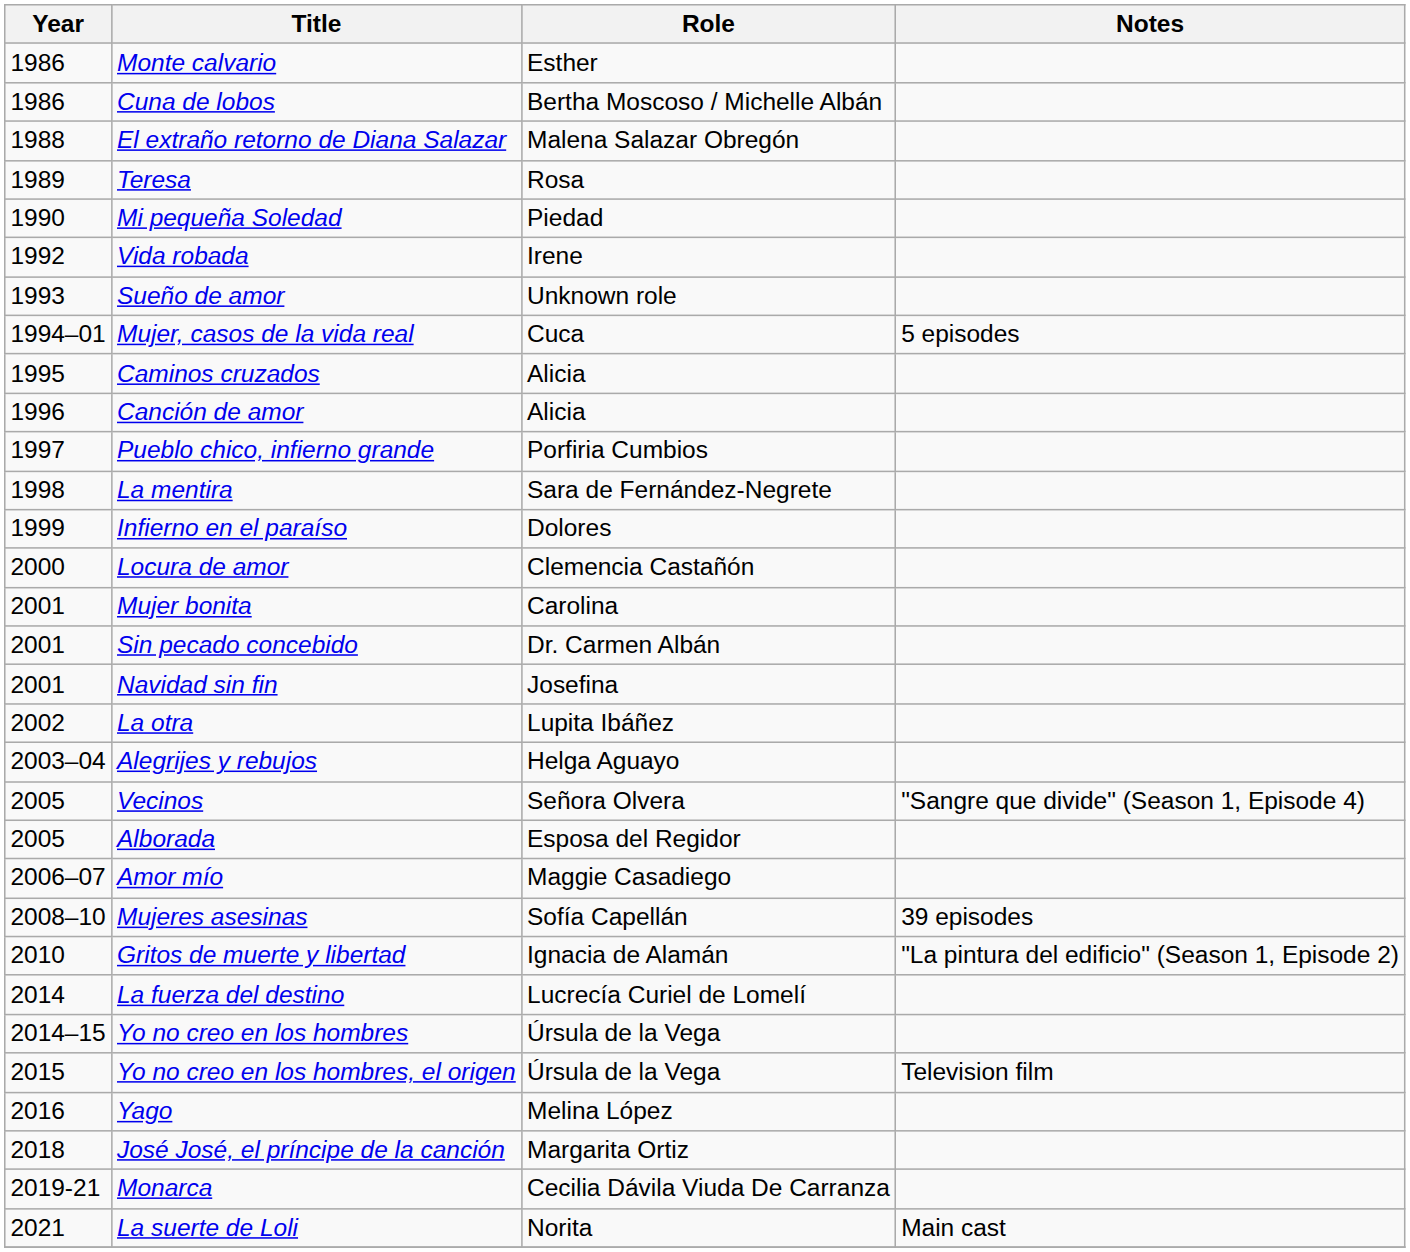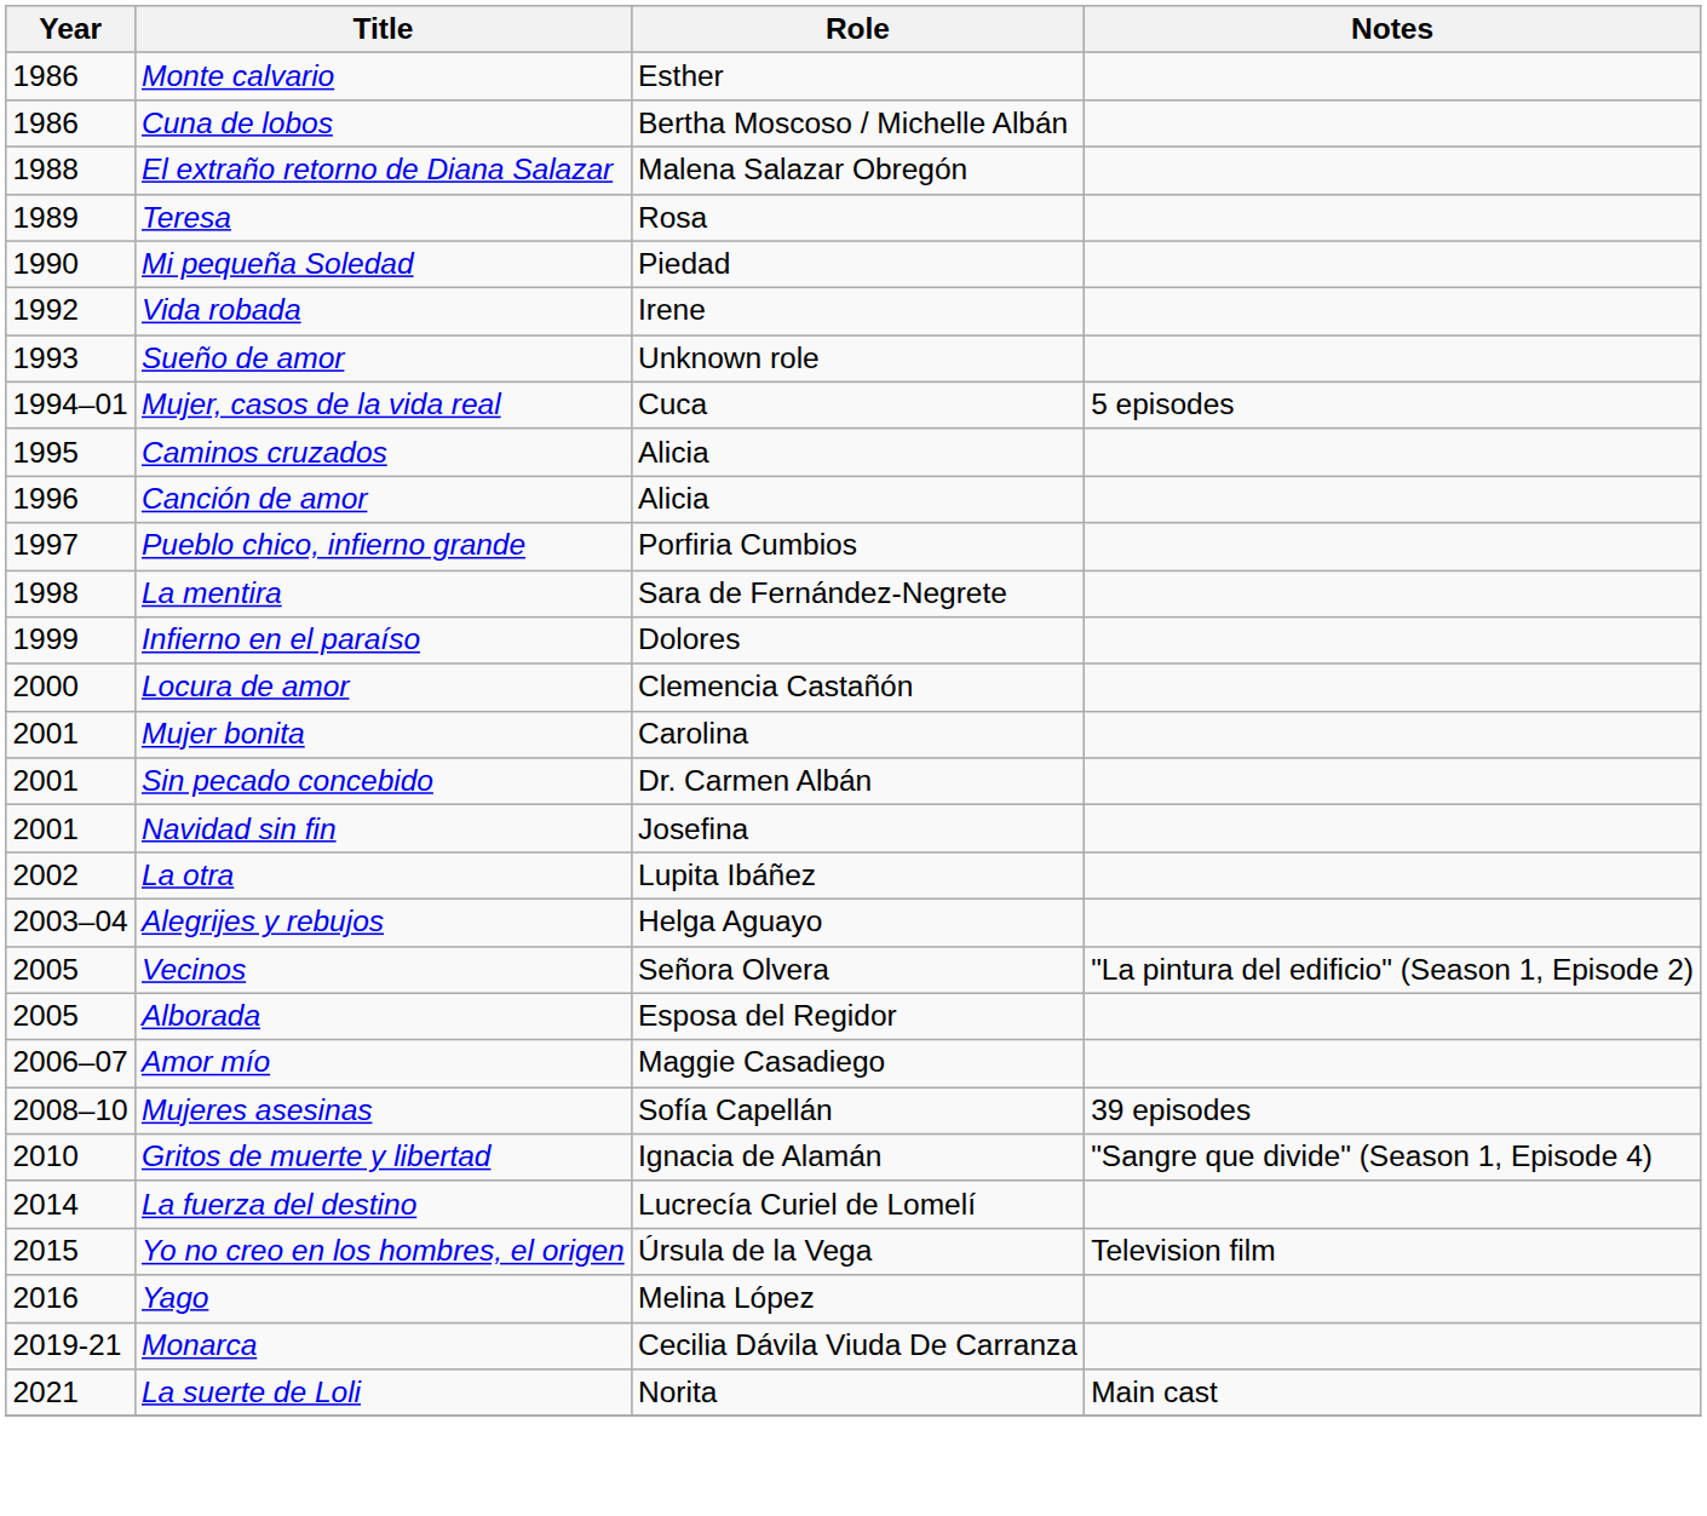 <table class="wikitable sortable">
 <tr>
 <th>Year</th>
 <th>Title</th>
 <th>Role</th>
 <th>Notes</th>
 </tr>
 <tr>
 <td>1986</td>
 <td><em><a href='#'>Monte calvario</a></em></td>
 <td>Esther</td>
 <td></td>
 </tr>
 <tr>
 <td>1986</td>
 <td><em><a href='#'>Cuna de lobos</a></em></td>
 <td>Bertha Moscoso / Michelle Albán</td>
 <td></td>
 </tr>
 <tr>
 <td>1988</td>
 <td><em><a href='#'>El extraño retorno de Diana Salazar</a></em></td>
 <td>Malena Salazar Obregón</td>
 <td></td>
 </tr>
 <tr>
 <td>1989</td>
 <td><em><a href='#'>Teresa</a></em></td>
 <td>Rosa</td>
 <td></td>
 </tr>
 <tr>
 <td>1990</td>
 <td><em><a href='#'>Mi pequeña Soledad</a></em></td>
 <td>Piedad</td>
 <td></td>
 </tr>
 <tr>
 <td>1992</td>
 <td><em><a href='#'>Vida robada</a></em></td>
 <td>Irene</td>
 <td></td>
 </tr>
 <tr>
 <td>1993</td>
 <td><em><a href='#'>Sueño de amor</a></em></td>
 <td>Unknown role</td>
 <td></td>
 </tr>
 <tr>
 <td>1994–01</td>
 <td><em><a href='#'>Mujer, casos de la vida real</a></em></td>
 <td>Cuca</td>
 <td>5 episodes</td>
 </tr>
 <tr>
 <td>1995</td>
 <td><em><a href='#'>Caminos cruzados</a></em></td>
 <td>Alicia</td>
 <td></td>
 </tr>
 <tr>
 <td>1996</td>
 <td><em><a href='#'>Canción de amor</a></em></td>
 <td>Alicia</td>
 <td></td>
 </tr>
 <tr>
 <td>1997</td>
 <td><em><a href='#'>Pueblo chico, infierno grande</a></em></td>
 <td>Porfiria Cumbios</td>
 <td></td>
 </tr>
 <tr>
 <td>1998</td>
 <td><em><a href='#'>La mentira</a></em></td>
 <td>Sara de Fernández-Negrete</td>
 <td></td>
 </tr>
 <tr>
 <td>1999</td>
 <td><em><a href='#'>Infierno en el paraíso</a></em></td>
 <td>Dolores</td>
 <td></td>
 </tr>
 <tr>
 <td>2000</td>
 <td><em><a href='#'>Locura de amor</a></em></td>
 <td>Clemencia Castañón</td>
 <td></td>
 </tr>
 <tr>
 <td>2001</td>
 <td><em><a href='#'>Mujer bonita</a></em></td>
 <td>Carolina</td>
 <td></td>
 </tr>
 <tr>
 <td>2001</td>
 <td><em><a href='#'>Sin pecado concebido</a></em></td>
 <td>Dr. Carmen Albán</td>
 <td></td>
 </tr>
 <tr>
 <td>2001</td>
 <td><em><a href='#'>Navidad sin fin</a></em></td>
 <td>Josefina</td>
 <td></td>
 </tr>
 <tr>
 <td>2002</td>
 <td><em><a href='#'>La otra</a></em></td>
 <td>Lupita Ibáñez</td>
 <td></td>
 </tr>
 <tr>
 <td>2003–04</td>
 <td><em><a href='#'>Alegrijes y rebujos</a></em></td>
 <td>Helga Aguayo</td>
 <td></td>
 </tr>
 <tr>
 <td>2005</td>
 <td><em><a href='#'>Vecinos</a></em></td>
 <td>Señora Olvera</td>
-<td>"Sangre que divide" (Season 1, Episode 4)</td>
+<td>"La pintura del edificio" (Season 1, Episode 2)</td>
 </tr>
 <tr>
 <td>2005</td>
 <td><em><a href='#'>Alborada</a></em></td>
 <td>Esposa del Regidor</td>
 <td></td>
 </tr>
 <tr>
 <td>2006–07</td>
 <td><em><a href='#'>Amor mío</a></em></td>
 <td>Maggie Casadiego</td>
 <td></td>
 </tr>
 <tr>
 <td>2008–10</td>
 <td><em><a href='#'>Mujeres asesinas</a></em></td>
 <td>Sofía Capellán</td>
 <td>39 episodes</td>
 </tr>
 <tr>
 <td>2010</td>
 <td><em><a href='#'>Gritos de muerte y libertad</a></em></td>
 <td>Ignacia de Alamán</td>
-<td>"La pintura del edificio" (Season 1, Episode 2)</td>
+<td>"Sangre que divide" (Season 1, Episode 4)</td>
 </tr>
 <tr>
 <td>2014</td>
 <td><em><a href='#'>La fuerza del destino</a></em></td>
 <td>Lucrecía Curiel de Lomelí</td>
-<td></td>
-</tr>
-<tr>
-<td>2014–15</td>
-<td><em><a href='#'>Yo no creo en los hombres</a></em></td>
-<td>Úrsula de la Vega</td>
 <td></td>
 </tr>
 <tr>
 <td>2015</td>
 <td><em><a href='#'>Yo no creo en los hombres, el origen</a></em></td>
 <td>Úrsula de la Vega</td>
 <td>Television film</td>
 </tr>
 <tr>
 <td>2016</td>
 <td><em><a href='#'>Yago</a></em></td>
 <td>Melina López</td>
-<td></td>
-</tr>
-<tr>
-<td>2018</td>
-<td><em><a href='#'>José José, el príncipe de la canción</a></em></td>
-<td>Margarita Ortiz</td>
 <td></td>
 </tr>
 <tr>
 <td>2019-21</td>
 <td><em><a href='#'>Monarca</a></em></td>
 <td>Cecilia Dávila Viuda De Carranza</td>
 <td></td>
 </tr>
 <tr>
 <td>2021</td>
 <td><em><a href='#'>La suerte de Loli</a></em></td>
 <td>Norita</td>
 <td>Main cast</td>
 </tr>
 <tr>
 </tr>
 </table>
